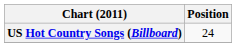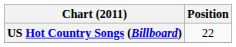 <table class="wikitable sortable plainrowheaders" style="text-align:center;">
 <tr>
 <th scope="col">Chart (2011)</th>
 <th scope="col">Position</th>
 </tr>
 <tr>
 <th scope="row">US <a href='#'>Hot Country Songs</a> (<em><a href='#'>Billboard</a></em>)</th>
-<td style="text-align:center;">24</td>
+<td style="text-align:center;">22</td>
 </tr>
 <tr>
 </tr>
 </table>
